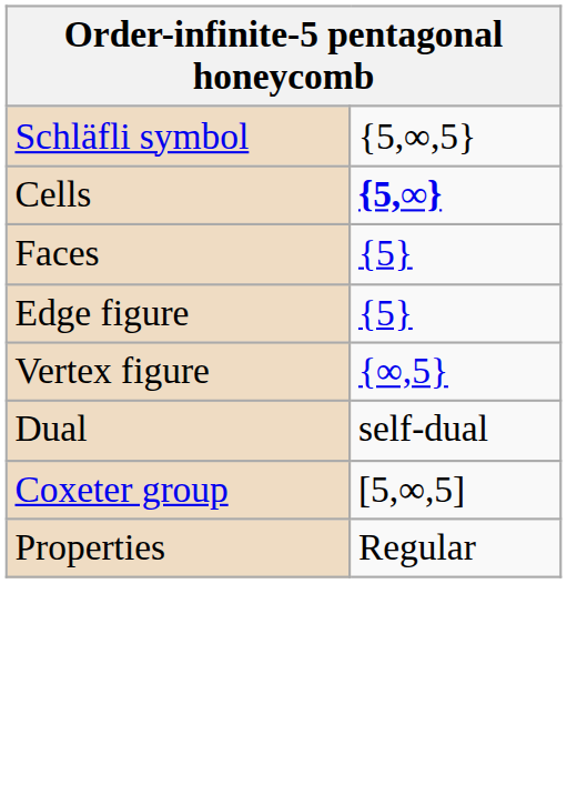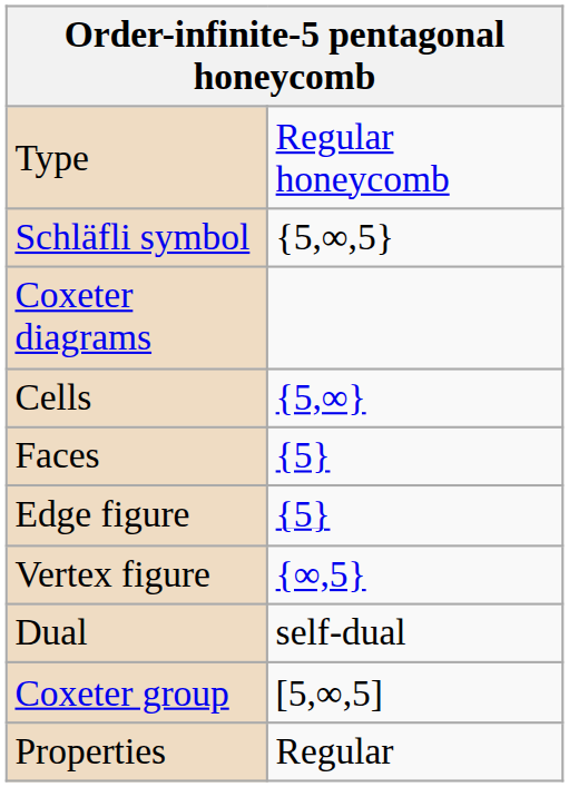 <table class="wikitable" align="right" style="margin-left:10px" width=240>
 <tr>
 <th bgcolor=#efdcc3 colspan=2>Order-infinite-5 pentagonal honeycomb</th>
+</tr>
+<tr>
+<td bgcolor=#efdcc3>Type</td>
+<td><a href='#'>Regular honeycomb</a></td>
 </tr>
 <tr>
 <td bgcolor=#efdcc3><a href='#'>Schläfli symbol</a></td>
 <td>{5,∞,5}</td>
 </tr>
 <tr>
+<td bgcolor=#efdcc3><a href='#'>Coxeter diagrams</a></td>
+<td></td>
+</tr>
+<tr>
 <td bgcolor=#efdcc3>Cells</td>
-<td><strong><a href='#'>{5,∞}</a> </strong></td>
+<td><a href='#'>{5,∞}</a> </td>
 </tr>
 <tr>
 <td bgcolor=#efdcc3>Faces</td>
 <td><a href='#'>{5}</a></td>
 </tr>
 <tr>
 <td bgcolor=#efdcc3>Edge figure</td>
 <td><a href='#'>{5}</a></td>
 </tr>
 <tr>
 <td bgcolor=#efdcc3>Vertex figure</td>
 <td><a href='#'>{∞,5}</a></td>
 </tr>
 <tr>
 <td bgcolor=#efdcc3>Dual</td>
 <td>self-dual</td>
 </tr>
 <tr>
 <td bgcolor=#efdcc3><a href='#'>Coxeter group</a></td>
 <td>[5,∞,5]</td>
 </tr>
 <tr>
 <td bgcolor=#efdcc3>Properties</td>
 <td>Regular</td>
 </tr>
 </table>
